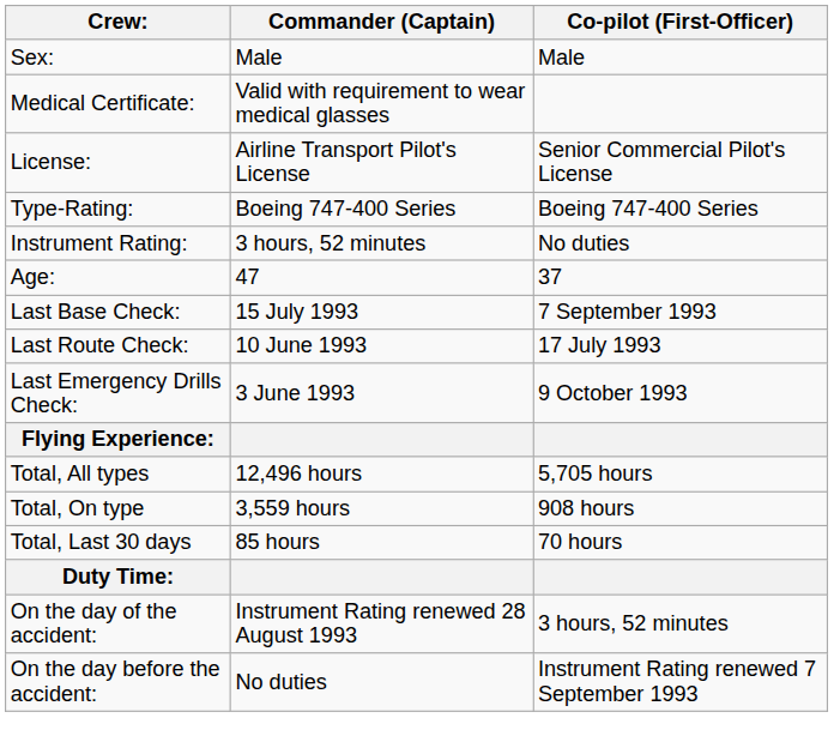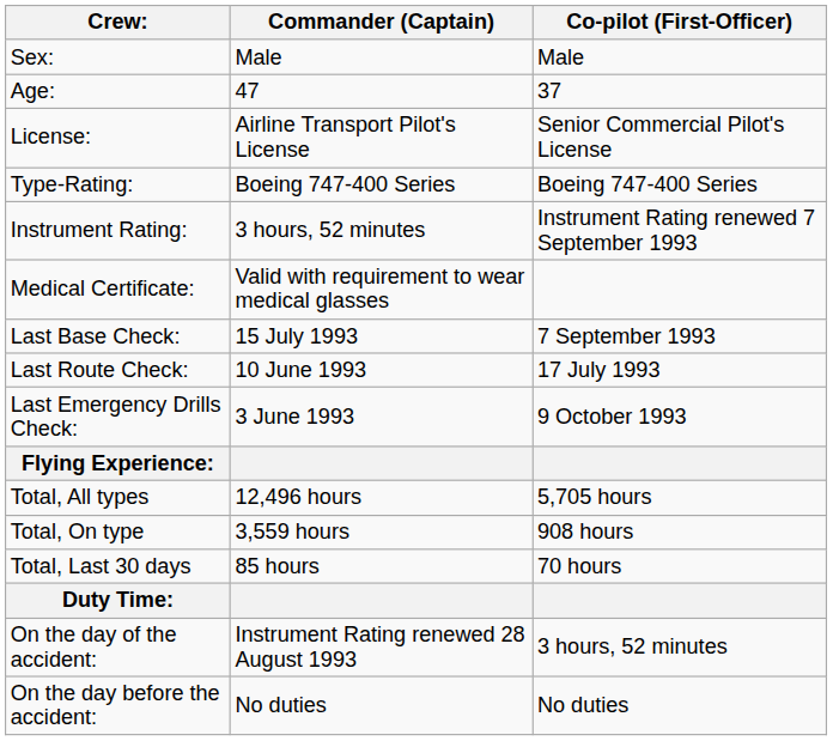 <table class="wikitable">
 <tr>
 <th>Crew:</th>
 <th>Commander (Captain)</th>
 <th>Co-pilot (First-Officer)</th>
 </tr>
 <tr>
 <td>Sex:</td>
 <td>Male</td>
 <td>Male</td>
 </tr>
 <tr>
-<td>Medical Certificate:</td>
-<td>Valid with requirement to wear medical glasses</td>
-<td></td>
+<td>Age:</td>
+<td>47</td>
+<td>37</td>
 </tr>
 <tr>
 <td>License:</td>
 <td>Airline Transport Pilot's License</td>
 <td>Senior Commercial Pilot's License</td>
 </tr>
 <tr>
 <td>Type-Rating:</td>
 <td>Boeing 747-400 Series</td>
 <td>Boeing 747-400 Series</td>
 </tr>
 <tr>
 <td>Instrument Rating:</td>
 <td>3 hours, 52 minutes</td>
-<td>No duties</td>
+<td>Instrument Rating renewed 7 September 1993</td>
 </tr>
 <tr>
-<td>Age:</td>
-<td>47</td>
-<td>37</td>
+<td>Medical Certificate:</td>
+<td>Valid with requirement to wear medical glasses</td>
+<td></td>
 </tr>
 <tr>
 <td>Last Base Check:</td>
 <td>15 July 1993</td>
 <td>7 September 1993</td>
 </tr>
 <tr>
 <td>Last Route Check:</td>
 <td>10 June 1993</td>
 <td>17 July 1993</td>
 </tr>
 <tr>
 <td>Last Emergency Drills Check:</td>
 <td>3 June 1993</td>
 <td>9 October 1993</td>
 </tr>
 <tr>
 <th>Flying Experience:</th>
 <th></th>
 <th></th>
 </tr>
 <tr>
 <td>Total, All types</td>
 <td>12,496 hours</td>
 <td>5,705 hours</td>
 </tr>
 <tr>
 <td>Total, On type</td>
 <td>3,559 hours</td>
 <td>908 hours</td>
 </tr>
 <tr>
 <td>Total, Last 30 days</td>
 <td>85 hours</td>
 <td>70 hours</td>
 </tr>
 <tr>
 <th>Duty Time:</th>
 <th></th>
 <th></th>
 </tr>
 <tr>
 <td>On the day of the accident:</td>
 <td>Instrument Rating renewed 28 August 1993</td>
 <td>3 hours, 52 minutes</td>
 </tr>
 <tr>
 <td>On the day before the accident:</td>
 <td>No duties</td>
-<td>Instrument Rating renewed 7 September 1993</td>
+<td>No duties</td>
 </tr>
 </table>
